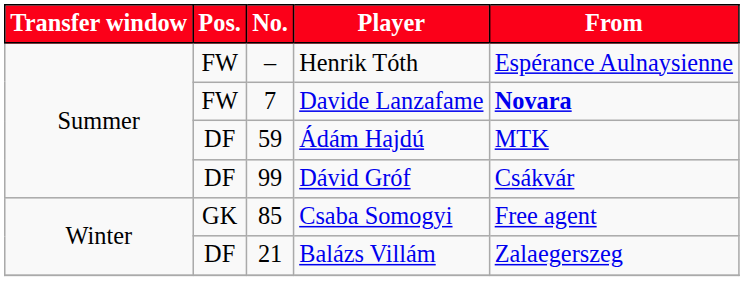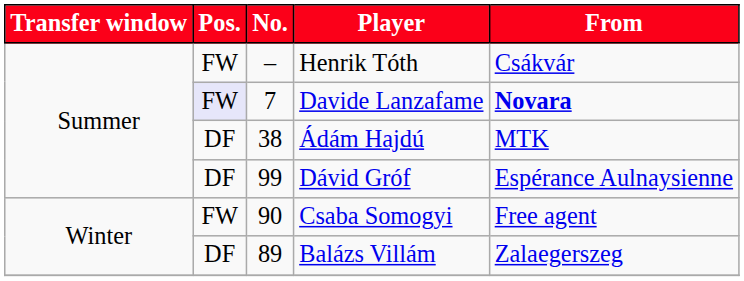 <table class="wikitable plainrowheaders sortable">
 <tr>
 <th style="background-color:#fb0019;color:white;border:1px solid black">Transfer window</th>
 <th style="background-color:#fb0019;color:white;border:1px solid black">Pos.</th>
 <th style="background-color:#fb0019;color:white;border:1px solid black">No.</th>
 <th style="background-color:#fb0019;color:white;border:1px solid black">Player</th>
 <th style="background-color:#fb0019;color:white;border:1px solid black">From</th>
 </tr>
 <tr>
 <td rowspan="4" style="text-align:center;">Summer</td>
 <td style="text-align:center;">FW</td>
 <td style="text-align:center;">–</td>
 <td style="text-align:left;"> Henrik Tóth</td>
-<td style="text-align:left;"> <a href='#'>Espérance Aulnaysienne</a></td>
+<td style="text-align:left;"><a href='#'>Csákvár</a></td>
 </tr>
 <tr>
-<td style="text-align:center;">FW</td>
+<td style="background: lavender; text-align:center;">FW</td>
 <td style="text-align:center;">7</td>
 <td style="text-align:left;"> <a href='#'>Davide Lanzafame</a></td>
 <td style="text-align:left;"><strong> <a href='#'>Novara</a></strong></td>
 </tr>
 <tr>
 <td style="text-align:center;">DF</td>
-<td style="text-align:center;">59</td>
+<td style="text-align:center;">38</td>
 <td style="text-align:left;"> <a href='#'>Ádám Hajdú</a></td>
 <td style="text-align:left;"><a href='#'>MTK</a></td>
 </tr>
 <tr>
 <td style="text-align:center;">DF</td>
 <td style="text-align:center;">99</td>
 <td style="text-align:left;"> <a href='#'>Dávid Gróf</a></td>
-<td style="text-align:left;"><a href='#'>Csákvár</a></td>
+<td style="text-align:left;"> <a href='#'>Espérance Aulnaysienne</a></td>
 </tr>
 <tr>
 <td rowspan="2" style="text-align:center;">Winter</td>
-<td style="text-align:center;">GK</td>
-<td style="text-align:center;">85</td>
+<td style="text-align:center;">FW</td>
+<td style="text-align:center;">90</td>
 <td style="text-align:left;"> <a href='#'>Csaba Somogyi</a></td>
 <td style="text-align:left;"><a href='#'>Free agent</a></td>
 </tr>
 <tr>
 <td style="text-align:center;">DF</td>
-<td style="text-align:center;">21</td>
+<td style="text-align:center;">89</td>
 <td style="text-align:left;"> <a href='#'>Balázs Villám</a></td>
 <td style="text-align:left;"><a href='#'>Zalaegerszeg</a></td>
 </tr>
 <tr>
 </tr>
 </table>
